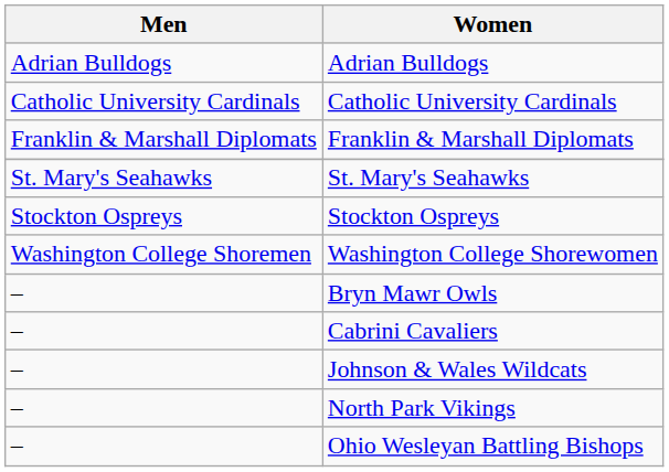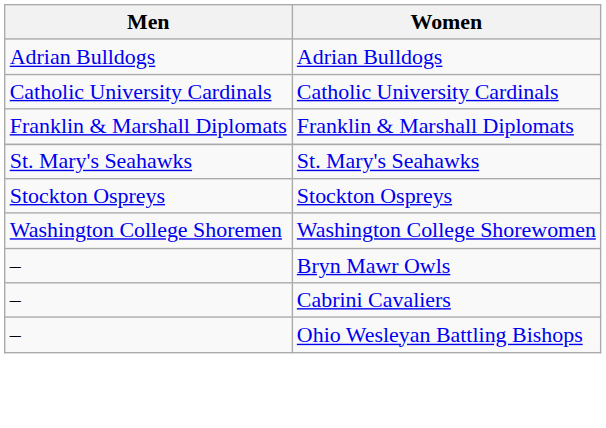 <table class="wikitable">
 <tr>
 <th>Men</th>
 <th>Women</th>
 </tr>
 <tr>
 <td><a href='#'>Adrian Bulldogs</a></td>
 <td><a href='#'>Adrian Bulldogs</a></td>
 </tr>
 <tr>
 <td><a href='#'>Catholic University Cardinals</a></td>
 <td><a href='#'>Catholic University Cardinals</a></td>
 </tr>
 <tr>
 <td><a href='#'>Franklin & Marshall Diplomats</a></td>
 <td><a href='#'>Franklin & Marshall Diplomats</a></td>
 </tr>
 <tr>
 </tr>
 <tr || >
 </tr>
 <tr>
 <td><a href='#'>St. Mary's Seahawks</a></td>
 <td><a href='#'>St. Mary's Seahawks</a></td>
 </tr>
 <tr>
 <td><a href='#'>Stockton Ospreys</a></td>
 <td><a href='#'>Stockton Ospreys</a></td>
 </tr>
 <tr>
 <td><a href='#'>Washington College Shoremen</a></td>
 <td><a href='#'>Washington College Shorewomen</a></td>
 </tr>
 <tr>
 <td>–</td>
 <td><a href='#'>Bryn Mawr Owls</a></td>
 </tr>
 <tr>
 <td>–</td>
 <td><a href='#'>Cabrini Cavaliers</a></td>
 </tr>
 <tr>
 <td>–</td>
-<td><a href='#'>Johnson & Wales Wildcats</a></td>
-</tr>
-<tr>
-<td>–</td>
-<td><a href='#'>North Park Vikings</a></td>
-</tr>
-<tr>
-<td>–</td>
 <td><a href='#'>Ohio Wesleyan Battling Bishops</a></td>
 </tr>
 </table>
